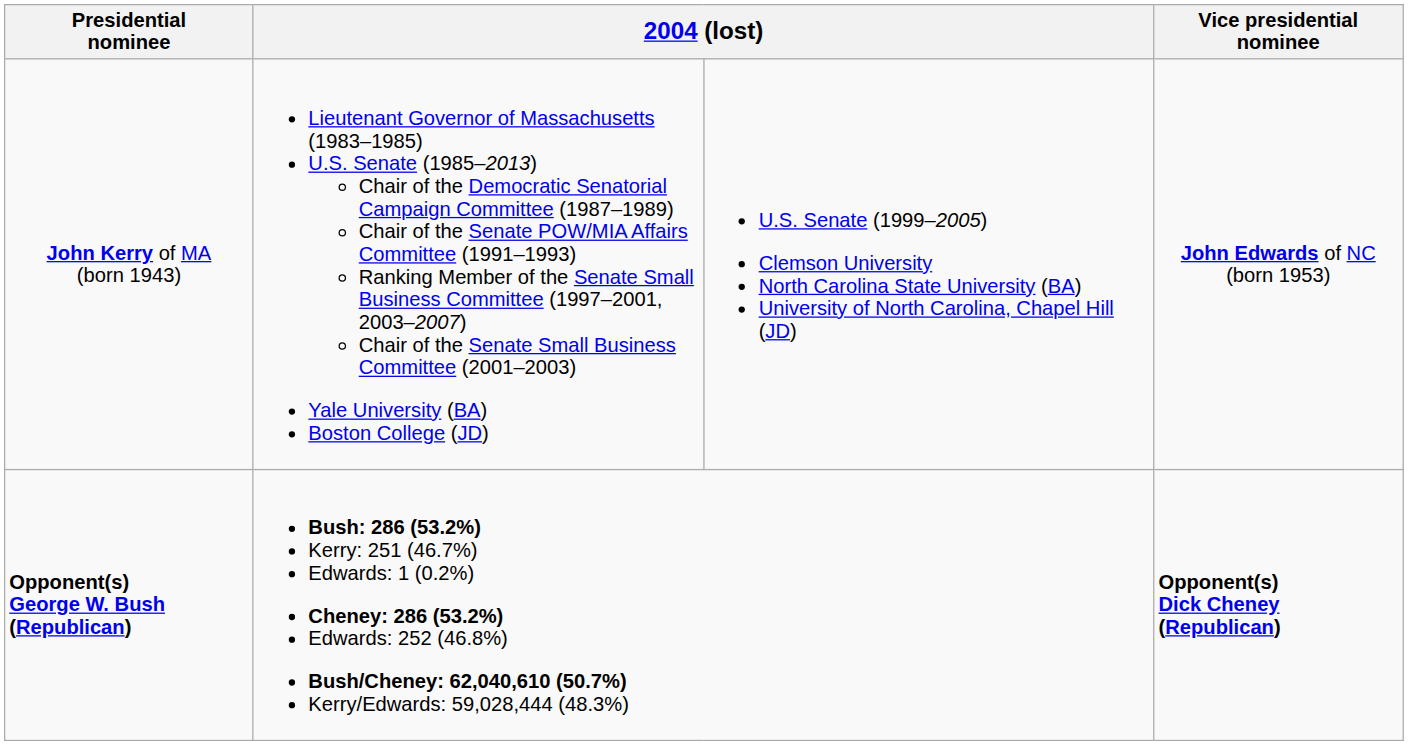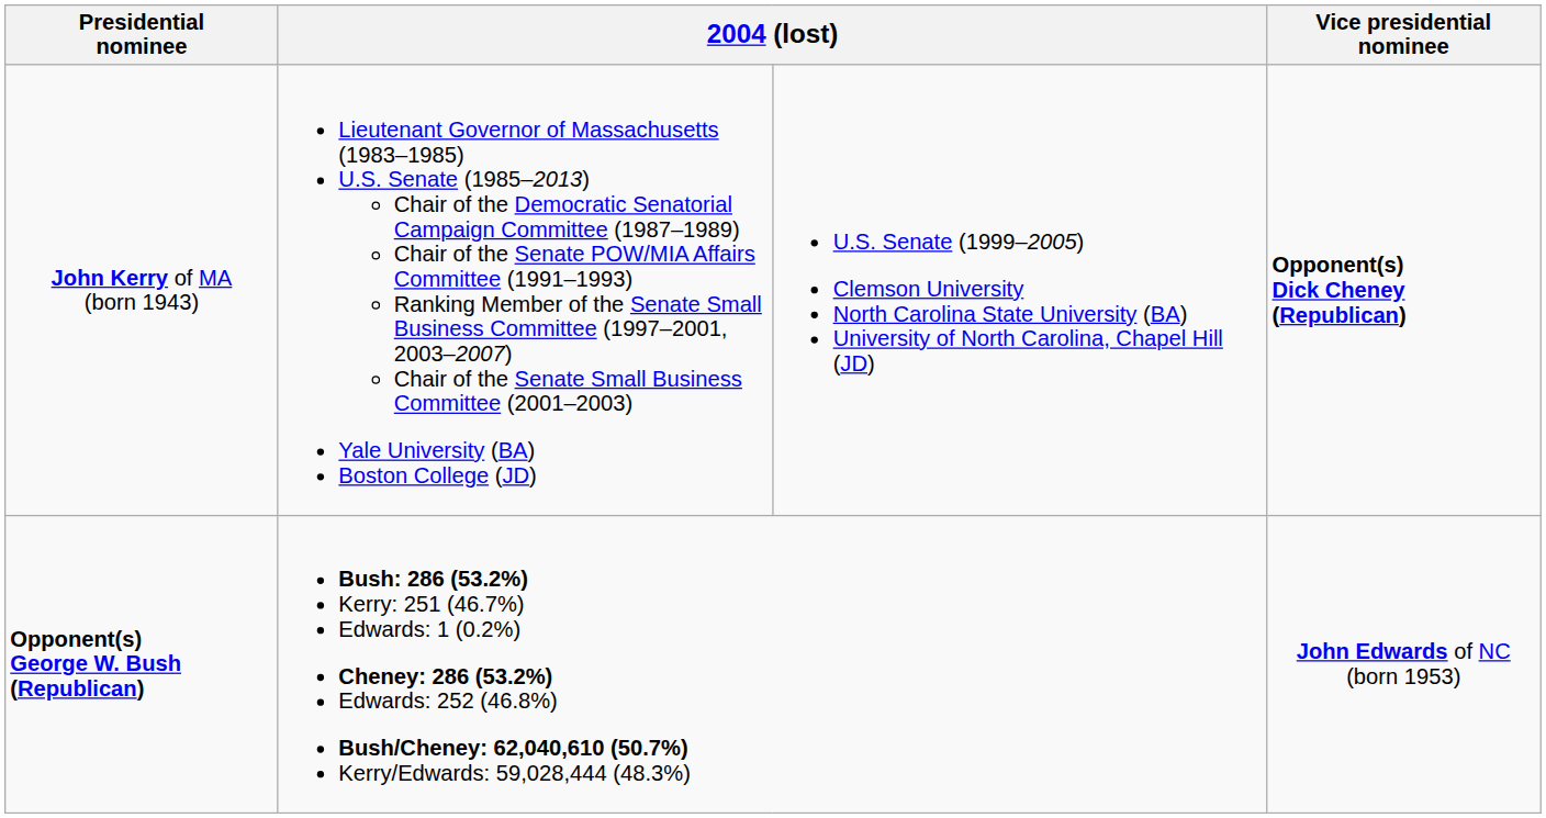 <table class="wikitable">
 <tr>
 <th width=190>Presidential<br>nominee</th>
 <th colspan=2><big><a href='#'>2004</a> (lost)</big></th>
 <th width=190>Vice presidential<br>nominee</th>
 </tr>
 <tr>
 <td style="text-align:center;"><strong><a href='#'>John Kerry</a></strong> of <a href='#'>MA</a><br>(born 1943)<br></td>
 <td width=350><br><ul><li><a href='#'>Lieutenant Governor of Massachusetts</a> (1983–1985)</li><li><a href='#'>U.S. Senate</a> (1985–<em>2013</em>)<ul><li>Chair of the <a href='#'>Democratic Senatorial Campaign Committee</a> (1987–1989)</li><li>Chair of the <a href='#'>Senate POW/MIA Affairs Committee</a> (1991–1993)</li><li>Ranking Member of the <a href='#'>Senate Small Business Committee</a> (1997–2001, 2003–<em>2007</em>)</li><li>Chair of the <a href='#'>Senate Small Business Committee</a> (2001–2003)</li></ul></li></ul><ul><li><a href='#'>Yale University</a> (<a href='#'>BA</a>)</li><li><a href='#'>Boston College</a> (<a href='#'>JD</a>)</li></ul></td>
 <td width=350><br><ul><li><a href='#'>U.S. Senate</a> (1999–<em>2005</em>)</li></ul><ul><li><a href='#'>Clemson University</a></li><li><a href='#'>North Carolina State University</a> (<a href='#'>BA</a>)</li><li><a href='#'>University of North Carolina, Chapel Hill</a> (<a href='#'>JD</a>)</li></ul></td>
-<td style="text-align:center;"><strong><a href='#'>John Edwards</a></strong> of <a href='#'>NC</a><br>(born 1953)<br></td>
+<td><strong>Opponent(s)</strong><br><strong><a href='#'>Dick Cheney</a> (<a href='#'>Republican</a>)</strong></td>
 </tr>
 <tr>
 <td><strong>Opponent(s)</strong><br><strong><a href='#'>George W. Bush</a> (<a href='#'>Republican</a>)</strong></td>
 <td colspan=2><br><ul><li><strong>Bush: 286 (53.2%)</strong></li><li>Kerry: 251 (46.7%)</li><li>Edwards: 1 (0.2%)</li></ul><ul><li><strong>Cheney: 286 (53.2%)</strong></li><li>Edwards: 252 (46.8%)</li></ul><ul><li><strong>Bush/Cheney: 62,040,610 (50.7%)</strong></li><li>Kerry/Edwards: 59,028,444 (48.3%)</li></ul></td>
-<td><strong>Opponent(s)</strong><br><strong><a href='#'>Dick Cheney</a> (<a href='#'>Republican</a>)</strong></td>
+<td style="text-align:center;"><strong><a href='#'>John Edwards</a></strong> of <a href='#'>NC</a><br>(born 1953)<br></td>
 </tr>
 </table>
